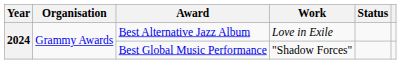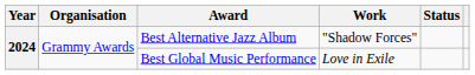 <table class="wikitable plainrowheaders">
 <tr>
 <th scope="col">Year</th>
 <th scope="col">Organisation</th>
 <th scope="col">Award</th>
 <th scope="col">Work</th>
 <th scope="col">Status</th>
 <th scope="col"></th>
 </tr>
 <tr>
 <th scope="row" rowspan="2">2024</th>
 <td rowspan="2"><a href='#'>Grammy Awards</a></td>
 <td><a href='#'>Best Alternative Jazz Album</a></td>
-<td><em>Love in Exile</em></td>
+<td>"Shadow Forces"</td>
 <td></td>
 <td></td>
 </tr>
 <tr>
 <td><a href='#'>Best Global Music Performance</a></td>
-<td>"Shadow Forces"</td>
+<td><em>Love in Exile</em></td>
 <td></td>
 <td></td>
 </tr>
 </table>
